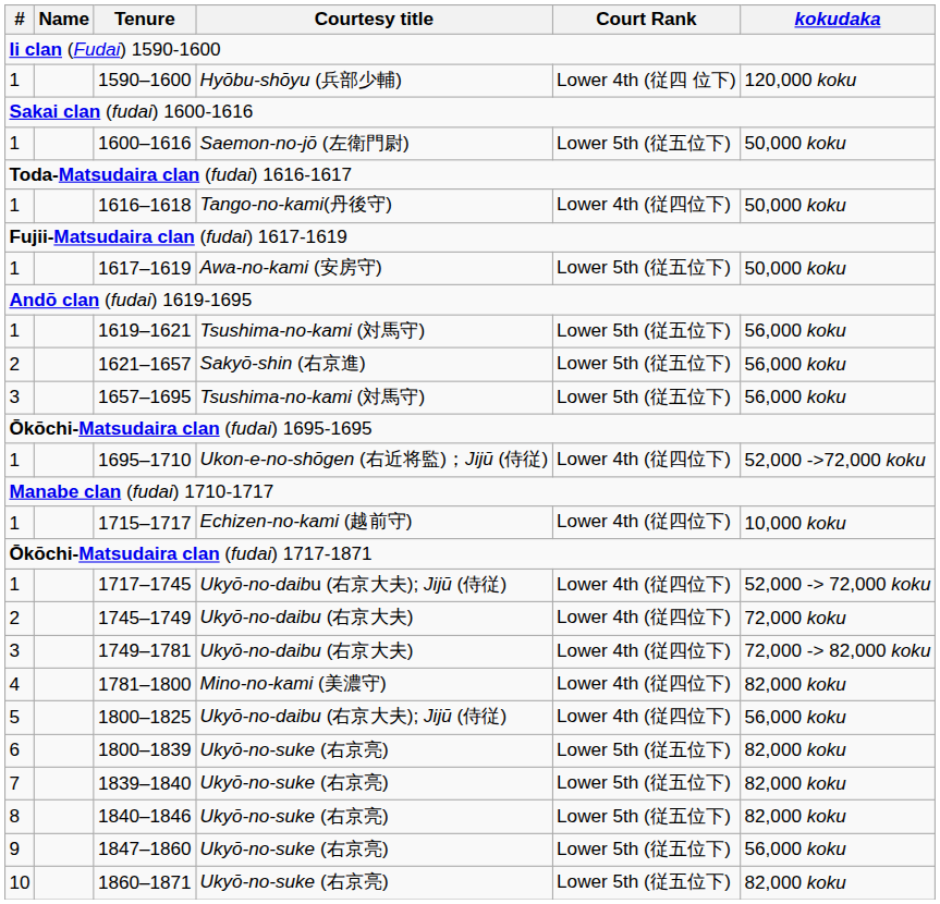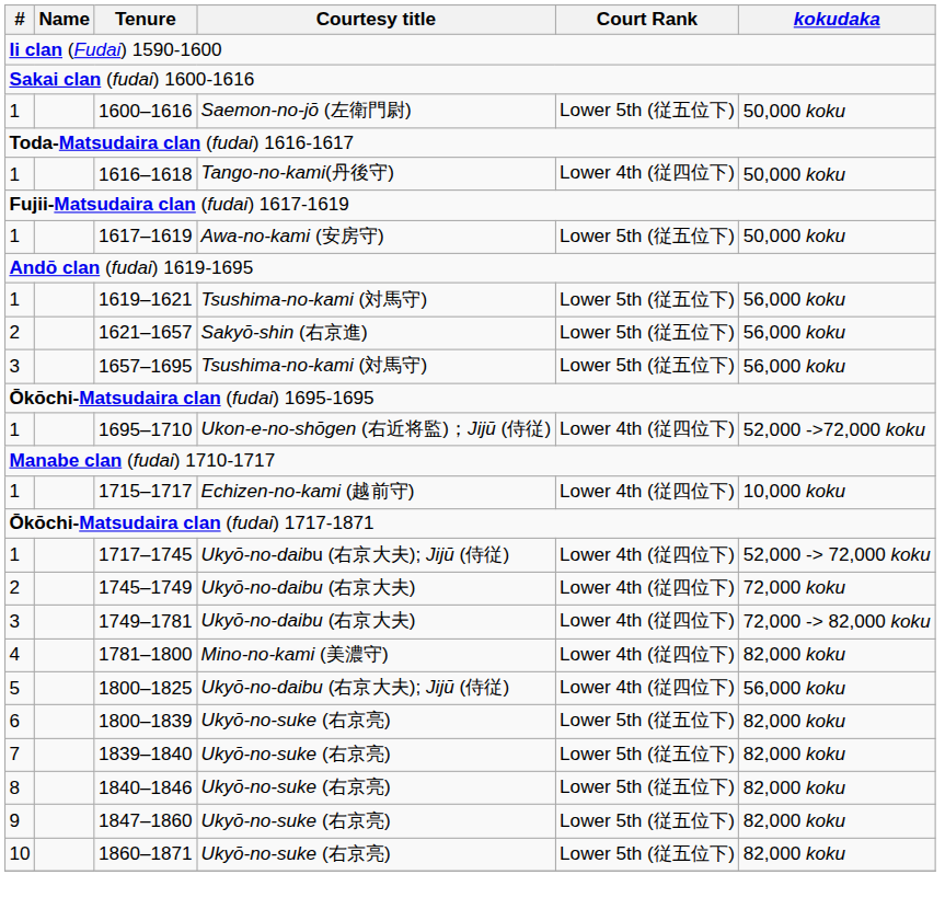 <table class=wikitable>
 <tr>
 <th>#</th>
 <th>Name</th>
 <th>Tenure</th>
 <th>Courtesy title</th>
 <th>Court Rank</th>
 <th><em><a href='#'>kokudaka</a></em></th>
 </tr>
 <tr>
 <td colspan=6> <strong><a href='#'>Ii clan</a></strong> (<em><a href='#'>Fudai</a></em>) 1590-1600</td>
-</tr>
-<tr>
-<td>1</td>
-<td></td>
-<td>1590–1600</td>
-<td><em>Hyōbu-shōyu</em> (兵部少輔)</td>
-<td>Lower 4th (従四 位下)</td>
-<td>120,000 <em>koku</em></td>
 </tr>
 <tr>
 <td colspan=6> <strong><a href='#'>Sakai clan</a></strong> (<em>fudai</em>) 1600-1616</td>
 </tr>
 <tr>
 <td>1</td>
 <td></td>
 <td>1600–1616</td>
 <td><em>Saemon-no-jō</em> (左衛門尉)</td>
 <td>Lower 5th (従五位下)</td>
 <td>50,000 <em>koku</em></td>
 </tr>
 <tr>
 <td colspan=6> <strong>Toda-<a href='#'>Matsudaira clan</a></strong> (<em>fudai</em>) 1616-1617</td>
 </tr>
 <tr>
 <td>1</td>
 <td></td>
 <td>1616–1618</td>
 <td><em>Tango-no-kami</em>(丹後守)</td>
 <td>Lower 4th (従四位下)</td>
 <td>50,000 <em>koku</em></td>
 </tr>
 <tr>
 <td colspan=6> <strong>Fujii-<a href='#'>Matsudaira clan</a></strong> (<em>fudai</em>) 1617-1619</td>
 </tr>
 <tr>
 <td>1</td>
 <td></td>
 <td>1617–1619</td>
 <td><em>Awa-no-kami</em> (安房守)</td>
 <td>Lower 5th (従五位下)</td>
 <td>50,000 <em>koku</em></td>
 </tr>
 <tr>
 <td colspan=6> <strong><a href='#'>Andō clan</a></strong> (<em>fudai</em>) 1619-1695</td>
 </tr>
 <tr>
 <td>1</td>
 <td></td>
 <td>1619–1621</td>
 <td><em>Tsushima-no-kami</em> (対馬守)</td>
 <td>Lower 5th (従五位下)</td>
 <td>56,000 <em>koku</em></td>
 </tr>
 <tr>
 <td>2</td>
 <td></td>
 <td>1621–1657</td>
 <td><em>Sakyō-shin</em> (右京進)</td>
 <td>Lower 5th  (従五位下)</td>
 <td>56,000 <em>koku</em></td>
 </tr>
 <tr>
 <td>3</td>
 <td></td>
 <td>1657–1695</td>
 <td><em>Tsushima-no-kami</em> (対馬守)</td>
 <td>Lower 5th (従五位下)</td>
 <td>56,000 <em>koku</em></td>
 </tr>
 <tr>
 <td colspan=6> <strong>Ōkōchi-<a href='#'>Matsudaira clan</a></strong> (<em>fudai</em>) 1695-1695</td>
 </tr>
 <tr>
 <td>1</td>
 <td></td>
 <td>1695–1710</td>
 <td><em>Ukon-e-no-shōgen</em> (右近将監)；<em>Jijū</em> (侍従)</td>
 <td>Lower 4th  (従四位下)</td>
 <td>52,000 ->72,000  <em>koku</em></td>
 </tr>
 <tr>
 <td colspan=6> <strong> <a href='#'>Manabe clan</a></strong> (<em>fudai</em>) 1710-1717</td>
 </tr>
 <tr>
 <td>1</td>
 <td></td>
 <td>1715–1717</td>
 <td><em>Echizen-no-kami</em> (越前守)</td>
 <td>Lower 4th (従四位下)</td>
 <td>10,000 <em>koku</em></td>
 </tr>
 <tr>
 <td colspan=6> <strong>Ōkōchi-<a href='#'>Matsudaira clan</a></strong> (<em>fudai</em>) 1717-1871</td>
 </tr>
 <tr>
 <td>1</td>
 <td></td>
 <td>1717–1745</td>
 <td><em>Ukyō-no-daib</em>u (右京大夫); <em>Jijū</em> (侍従)</td>
 <td>Lower 4th (従四位下)</td>
 <td>52,000 -> 72,000 <em>koku</em></td>
 </tr>
 <tr>
 <td>2</td>
 <td></td>
 <td>1745–1749</td>
 <td><em>Ukyō-no-daibu</em> (右京大夫)</td>
 <td>Lower 4th (従四位下)</td>
 <td>72,000 <em>koku</em></td>
 </tr>
 <tr>
 <td>3</td>
 <td></td>
 <td>1749–1781</td>
 <td><em>Ukyō-no-daibu</em> (右京大夫)</td>
 <td>Lower 4th (従四位下)</td>
 <td>72,000 ->  82,000 <em>koku</em></td>
 </tr>
 <tr>
 <td>4</td>
 <td></td>
 <td>1781–1800</td>
 <td><em>Mino-no-kami</em> (美濃守)</td>
 <td>Lower 4th (従四位下)</td>
 <td>82,000 <em>koku</em></td>
 </tr>
 <tr>
 <td>5</td>
 <td></td>
 <td>1800–1825</td>
 <td><em>Ukyō-no-daibu</em> (右京大夫); <em>Jijū</em> (侍従)</td>
 <td>Lower 4th (従四位下)</td>
 <td>56,000 <em>koku</em></td>
 </tr>
 <tr>
 <td>6</td>
 <td></td>
 <td>1800–1839</td>
 <td><em>Ukyō-no-suke</em> (右京亮)</td>
 <td>Lower 5th (従五位下)</td>
 <td>82,000 <em>koku</em></td>
 </tr>
 <tr>
 <td>7</td>
 <td></td>
 <td>1839–1840</td>
 <td><em>Ukyō-no-suke</em> (右京亮)</td>
 <td>Lower 5th (従五位下)</td>
 <td>82,000 <em>koku</em></td>
 </tr>
 <tr>
 <td>8</td>
 <td></td>
 <td>1840–1846</td>
 <td><em>Ukyō-no-suke</em> (右京亮)</td>
 <td>Lower 5th (従五位下)</td>
 <td>82,000 <em>koku</em></td>
 </tr>
 <tr>
 <td>9</td>
 <td></td>
 <td>1847–1860</td>
 <td><em>Ukyō-no-suke</em> (右京亮)</td>
 <td>Lower 5th (従五位下)</td>
-<td>56,000 <em>koku</em></td>
+<td>82,000 <em>koku</em></td>
 </tr>
 <tr>
 <td>10</td>
 <td></td>
 <td>1860–1871</td>
 <td><em>Ukyō-no-suke</em> (右京亮)</td>
 <td>Lower 5th (従五位下)</td>
 <td>82,000 <em>koku</em></td>
 </tr>
 <tr>
 </tr>
 </table>
